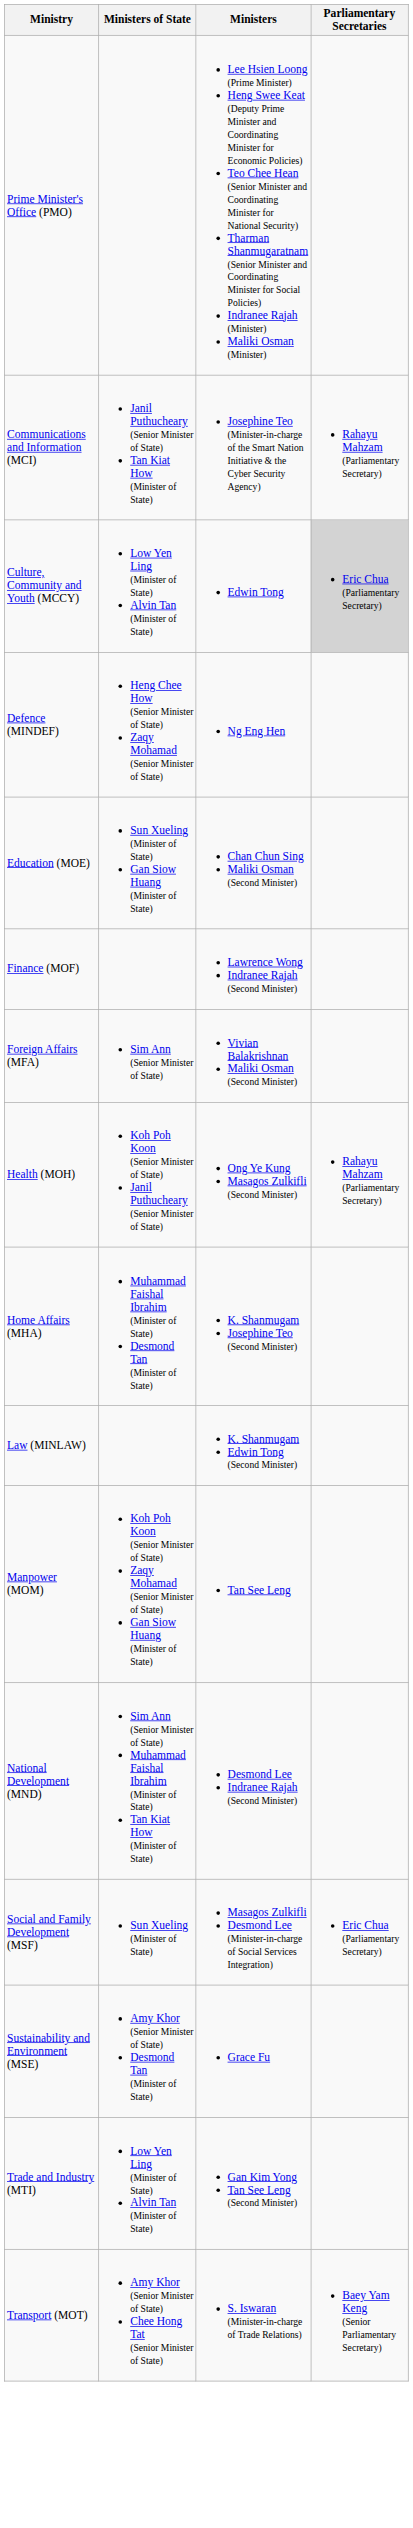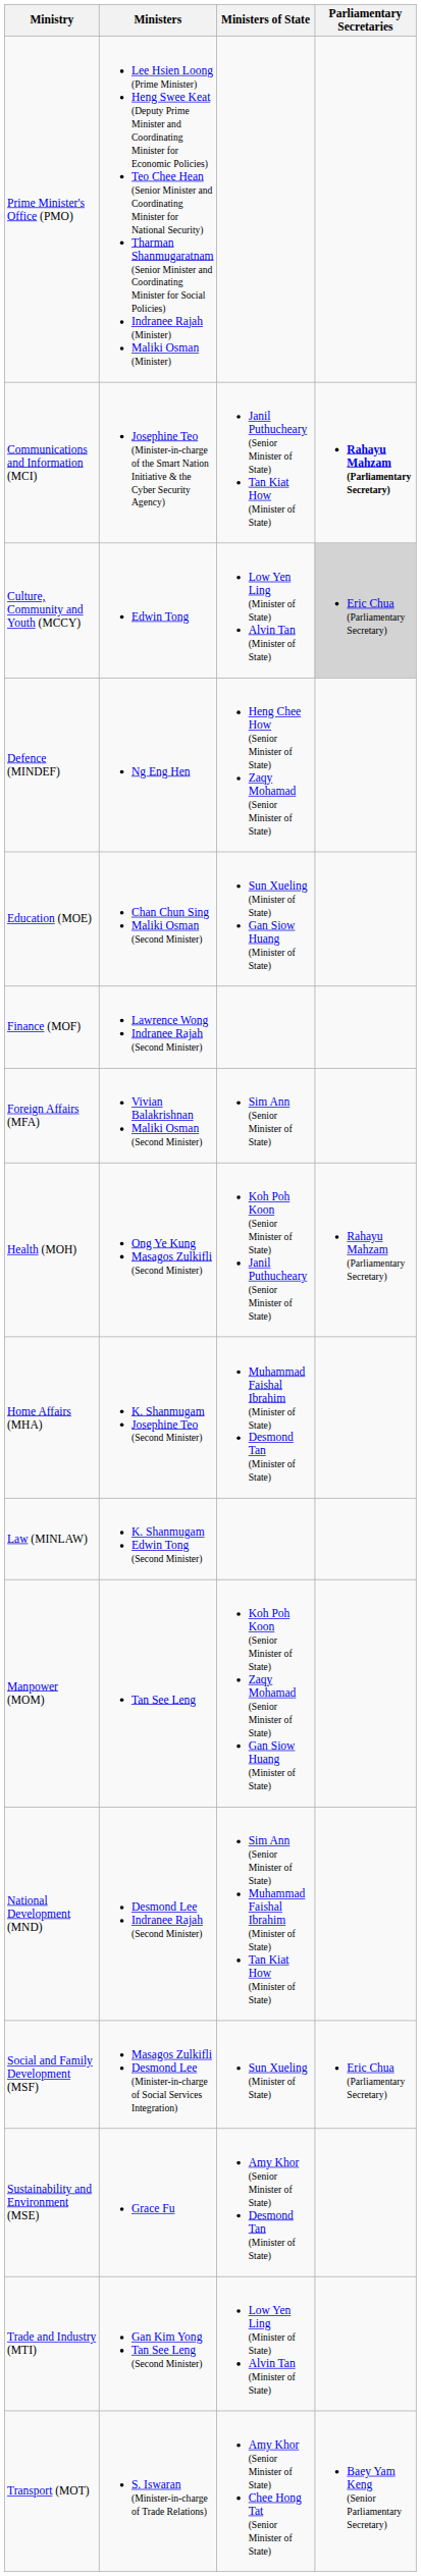 <table class="wikitable" style="width:90%">
 <tr>
 <th width= 25%>Ministry</th>
+<th width= 25%>Ministers</th>
 <th width= 25%>Ministers of State</th>
-<th width= 25%>Ministers</th>
 <th width= 25%>Parliamentary Secretaries</th>
 </tr>
 <tr>
 <td><a href='#'>Prime Minister's Office</a> (PMO)</td>
+<td><br><ul><li><a href='#'>Lee Hsien Loong</a><br><small>(Prime Minister)</small></li><li><a href='#'>Heng Swee Keat</a><br><small>(Deputy Prime Minister and Coordinating Minister for Economic Policies)</small></li><li><a href='#'>Teo Chee Hean</a><br><small>(Senior Minister and<br>Coordinating Minister for National Security)</small></li><li><a href='#'>Tharman Shanmugaratnam</a><br><small>(Senior Minister and<br>Coordinating Minister for Social Policies)</small></li><li><a href='#'>Indranee Rajah</a><br><small>(Minister)</small></li><li><a href='#'>Maliki Osman</a><br><small>(Minister)</small></li></ul></td>
 <td></td>
-<td><br><ul><li><a href='#'>Lee Hsien Loong</a><br><small>(Prime Minister)</small></li><li><a href='#'>Heng Swee Keat</a><br><small>(Deputy Prime Minister and Coordinating Minister for Economic Policies)</small></li><li><a href='#'>Teo Chee Hean</a><br><small>(Senior Minister and<br>Coordinating Minister for National Security)</small></li><li><a href='#'>Tharman Shanmugaratnam</a><br><small>(Senior Minister and<br>Coordinating Minister for Social Policies)</small></li><li><a href='#'>Indranee Rajah</a><br><small>(Minister)</small></li><li><a href='#'>Maliki Osman</a><br><small>(Minister)</small></li></ul></td>
 <td></td>
 </tr>
 <tr>
 <td><a href='#'>Communications and Information</a> (MCI)</td>
+<td><br><ul><li><a href='#'>Josephine Teo</a> <br><small>(Minister-in-charge of the Smart Nation Initiative & the Cyber Security Agency)</small></li></ul></td>
 <td><br><ul><li><a href='#'>Janil Puthucheary</a><br><small>(Senior Minister of State)</small></li><li><a href='#'>Tan Kiat How</a><br><small>(Minister of State)</small></li></ul></td>
-<td><br><ul><li><a href='#'>Josephine Teo</a> <br><small>(Minister-in-charge of the Smart Nation Initiative & the Cyber Security Agency)</small></li></ul></td>
-<td><br><ul><li><a href='#'>Rahayu Mahzam</a><br><small>(Parliamentary Secretary)</small></li></ul></td>
+<td><strong><br><ul><li><a href='#'>Rahayu Mahzam</a><br><small>(Parliamentary Secretary)</small></li></ul></strong></td>
 </tr>
 <tr>
 <td><a href='#'>Culture, Community and Youth</a> (MCCY)</td>
+<td><br><ul><li><a href='#'>Edwin Tong</a></li></ul></td>
 <td><br><ul><li><a href='#'>Low Yen Ling</a><br><small>(Minister of State)</small></li><li><a href='#'>Alvin Tan</a><br><small>(Minister of State)</small></li></ul></td>
-<td><br><ul><li><a href='#'>Edwin Tong</a></li></ul></td>
 <td style="background: lightgrey;"><br><ul><li><a href='#'>Eric Chua</a><br><small>(Parliamentary Secretary)</small></li></ul></td>
 </tr>
 <tr>
 <td><a href='#'>Defence</a> (MINDEF)</td>
+<td><br><ul><li><a href='#'>Ng Eng Hen</a></li></ul></td>
 <td><br><ul><li><a href='#'>Heng Chee How</a><br><small>(Senior Minister of State)</small></li><li><a href='#'>Zaqy Mohamad</a><br><small>(Senior Minister of State)</small></li></ul></td>
-<td><br><ul><li><a href='#'>Ng Eng Hen</a></li></ul></td>
 <td></td>
 </tr>
 <tr>
 <td><a href='#'>Education</a> (MOE)</td>
+<td><br><ul><li><a href='#'>Chan Chun Sing</a></li><li><a href='#'>Maliki Osman</a><br><small>(Second Minister)</small></li></ul></td>
 <td><br><ul><li><a href='#'>Sun Xueling</a><br><small>(Minister of State)</small></li><li><a href='#'>Gan Siow Huang</a><br><small>(Minister of State)</small></li></ul></td>
-<td><br><ul><li><a href='#'>Chan Chun Sing</a></li><li><a href='#'>Maliki Osman</a><br><small>(Second Minister)</small></li></ul></td>
 <td></td>
 </tr>
 <tr>
 <td><a href='#'>Finance</a> (MOF)</td>
+<td><br><ul><li><a href='#'>Lawrence Wong</a></li><li><a href='#'>Indranee Rajah</a><br><small>(Second Minister)</small></li></ul></td>
 <td></td>
-<td><br><ul><li><a href='#'>Lawrence Wong</a></li><li><a href='#'>Indranee Rajah</a><br><small>(Second Minister)</small></li></ul></td>
 <td></td>
 </tr>
 <tr>
 <td><a href='#'>Foreign Affairs</a> (MFA)</td>
+<td><br><ul><li><a href='#'>Vivian Balakrishnan</a></li><li><a href='#'>Maliki Osman</a><br><small>(Second Minister)</small></li></ul></td>
 <td><br><ul><li><a href='#'>Sim Ann</a><br><small>(Senior Minister of State)</small></li></ul></td>
-<td><br><ul><li><a href='#'>Vivian Balakrishnan</a></li><li><a href='#'>Maliki Osman</a><br><small>(Second Minister)</small></li></ul></td>
 <td></td>
 </tr>
 <tr>
 <td><a href='#'>Health</a> (MOH)</td>
+<td><br><ul><li><a href='#'>Ong Ye Kung</a></li><li><a href='#'>Masagos Zulkifli</a><br><small>(Second Minister)</small></li></ul></td>
 <td><br><ul><li><a href='#'>Koh Poh Koon</a><br><small>(Senior Minister of State)</small></li><li><a href='#'>Janil Puthucheary</a><br><small>(Senior Minister of State)</small></li></ul></td>
-<td><br><ul><li><a href='#'>Ong Ye Kung</a></li><li><a href='#'>Masagos Zulkifli</a><br><small>(Second Minister)</small></li></ul></td>
 <td><br><ul><li><a href='#'>Rahayu Mahzam</a><br><small>(Parliamentary Secretary)</small></li></ul></td>
 </tr>
 <tr>
 <td><a href='#'>Home Affairs</a> (MHA)</td>
+<td><br><ul><li><a href='#'>K. Shanmugam</a></li><li><a href='#'>Josephine Teo</a><br><small>(Second Minister)</small></li></ul></td>
 <td><br><ul><li><a href='#'>Muhammad Faishal Ibrahim</a><br><small>(Minister of State)</small></li><li><a href='#'>Desmond Tan</a><br><small>(Minister of State)</small></li></ul></td>
-<td><br><ul><li><a href='#'>K. Shanmugam</a></li><li><a href='#'>Josephine Teo</a><br><small>(Second Minister)</small></li></ul></td>
 <td></td>
 </tr>
 <tr>
 <td><a href='#'>Law</a> (MINLAW)</td>
+<td><br><ul><li><a href='#'>K. Shanmugam</a></li><li><a href='#'>Edwin Tong</a><br><small>(Second Minister)</small></li></ul></td>
 <td></td>
-<td><br><ul><li><a href='#'>K. Shanmugam</a></li><li><a href='#'>Edwin Tong</a><br><small>(Second Minister)</small></li></ul></td>
 <td></td>
 </tr>
 <tr>
 <td><a href='#'>Manpower</a> (MOM)</td>
+<td><br><ul><li><a href='#'>Tan See Leng</a></li></ul></td>
 <td><br><ul><li><a href='#'>Koh Poh Koon</a><br><small>(Senior Minister of State)</small></li><li><a href='#'>Zaqy Mohamad</a><br><small>(Senior Minister of State)</small></li><li><a href='#'>Gan Siow Huang</a><br><small>(Minister of State)</small></li></ul></td>
-<td><br><ul><li><a href='#'>Tan See Leng</a></li></ul></td>
 <td></td>
 </tr>
 <tr>
 <td><a href='#'>National Development</a> (MND)</td>
+<td><br><ul><li><a href='#'>Desmond Lee</a></li><li><a href='#'>Indranee Rajah</a><br><small>(Second Minister)</small></li></ul></td>
 <td><br><ul><li><a href='#'>Sim Ann</a><br><small>(Senior Minister of State)</small></li><li><a href='#'>Muhammad Faishal Ibrahim</a><br><small>(Minister of State)</small></li><li><a href='#'>Tan Kiat How</a><br><small>(Minister of State)</small></li></ul></td>
-<td><br><ul><li><a href='#'>Desmond Lee</a></li><li><a href='#'>Indranee Rajah</a><br><small>(Second Minister)</small></li></ul></td>
 <td></td>
 </tr>
 <tr>
 <td><a href='#'>Social and Family Development</a> (MSF)</td>
+<td><br><ul><li><a href='#'>Masagos Zulkifli</a></li><li><a href='#'>Desmond Lee</a><br><small>(Minister-in-charge of Social Services Integration)</small></li></ul></td>
 <td><br><ul><li><a href='#'>Sun Xueling</a><br><small>(Minister of State)</small></li></ul></td>
-<td><br><ul><li><a href='#'>Masagos Zulkifli</a></li><li><a href='#'>Desmond Lee</a><br><small>(Minister-in-charge of Social Services Integration)</small></li></ul></td>
 <td><br><ul><li><a href='#'>Eric Chua</a><br><small>(Parliamentary Secretary)</small></li></ul></td>
 </tr>
 <tr>
 <td><a href='#'>Sustainability and Environment</a> (MSE)</td>
+<td><br><ul><li><a href='#'>Grace Fu</a></li></ul></td>
 <td><br><ul><li><a href='#'>Amy Khor</a><br><small>(Senior Minister of State)</small></li><li><a href='#'>Desmond Tan</a><br><small>(Minister of State)</small></li></ul></td>
-<td><br><ul><li><a href='#'>Grace Fu</a></li></ul></td>
 <td></td>
 </tr>
 <tr>
 <td><a href='#'>Trade and Industry</a> (MTI)</td>
+<td><br><ul><li><a href='#'>Gan Kim Yong</a></li><li><a href='#'>Tan See Leng</a><br><small>(Second Minister)</small></li></ul></td>
 <td><br><ul><li><a href='#'>Low Yen Ling</a><br><small>(Minister of State)</small></li><li><a href='#'>Alvin Tan</a><br><small>(Minister of State)</small></li></ul></td>
-<td><br><ul><li><a href='#'>Gan Kim Yong</a></li><li><a href='#'>Tan See Leng</a><br><small>(Second Minister)</small></li></ul></td>
 <td></td>
 </tr>
 <tr>
 <td><a href='#'>Transport</a> (MOT)</td>
+<td><br><ul><li><a href='#'>S. Iswaran</a><br><small>(Minister-in-charge of Trade Relations)</small></li></ul></td>
 <td><br><ul><li><a href='#'>Amy Khor</a><br><small>(Senior Minister of State)</small></li><li><a href='#'>Chee Hong Tat</a><br><small>(Senior Minister of State)</small></li></ul></td>
-<td><br><ul><li><a href='#'>S. Iswaran</a><br><small>(Minister-in-charge of Trade Relations)</small></li></ul></td>
 <td><br><ul><li><a href='#'>Baey Yam Keng</a><br><small>(Senior Parliamentary Secretary)</small></li></ul></td>
 </tr>
 </table>
